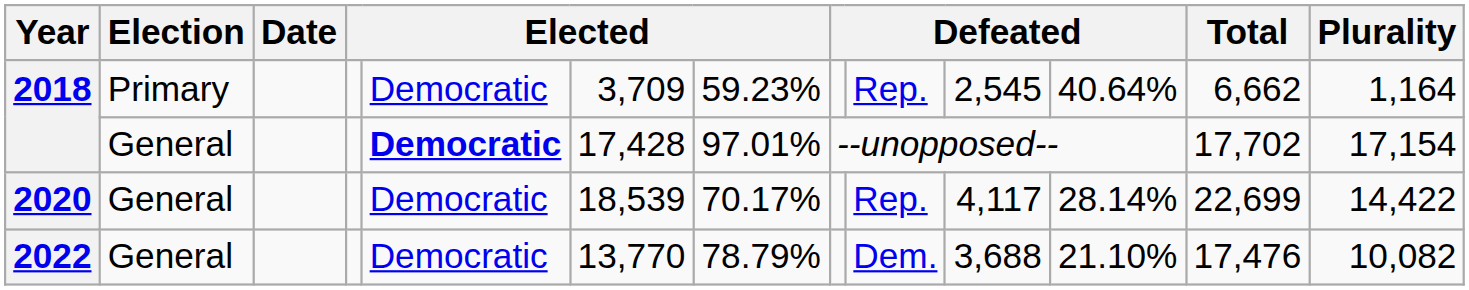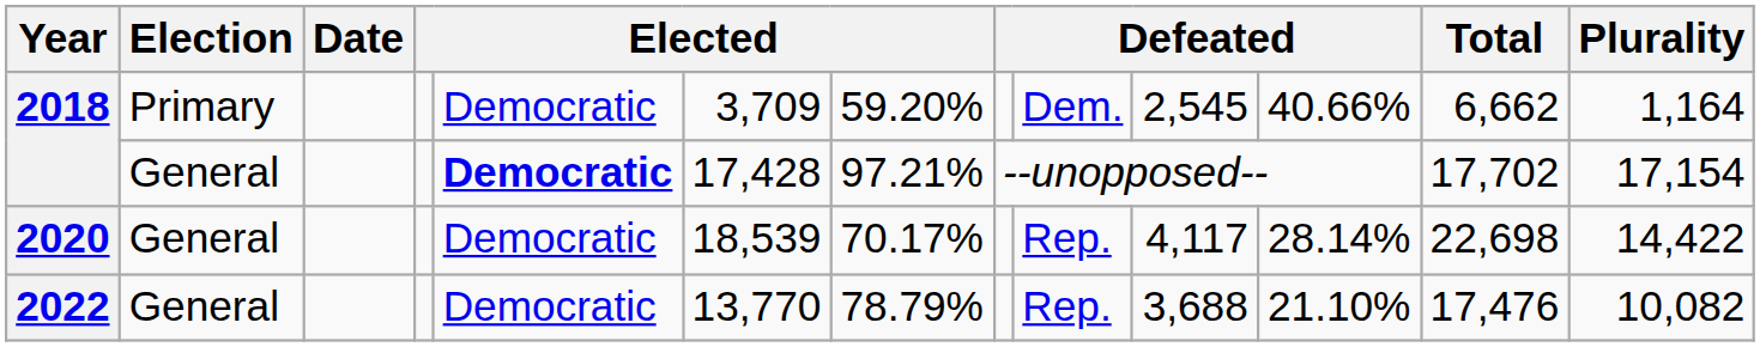 <table class="wikitable">
 <tr>
 <th>Year</th>
 <th>Election</th>
 <th>Date</th>
 <th colspan="4">Elected</th>
 <th colspan="4">Defeated</th>
 <th>Total</th>
 <th>Plurality</th>
 </tr>
 <tr>
 <th rowspan="2" valign="top"><a href='#'>2018</a></th>
 <td valign="top">Primary</td>
 <td valign="top"></td>
 <td valign="top"></td>
 <td valign="top" ><a href='#'>Democratic</a></td>
 <td valign="top" align="right">3,709</td>
-<td valign="top" align="right">59.23%</td>
+<td valign="top" align="right">59.20%</td>
 <td valign="top"></td>
-<td valign="top" ><a href='#'>Rep.</a></td>
+<td valign="top" ><a href='#'>Dem.</a></td>
 <td valign="top" align="right">2,545</td>
-<td valign="top" align="right">40.64%</td>
+<td valign="top" align="right">40.66%</td>
 <td valign="top" align="right">6,662</td>
 <td valign="top" align="right">1,164</td>
 </tr>
 <tr>
 <td>General</td>
 <td valign="top"></td>
 <td valign="top"></td>
 <td valign="top" ><strong><a href='#'>Democratic</a></strong></td>
 <td valign="top" align="right">17,428</td>
-<td valign="top" align="right">97.01%</td>
+<td valign="top" align="right">97.21%</td>
 <td colspan="4"><em>--unopposed--</em></td>
 <td valign="top" align="right">17,702</td>
 <td valign="top" align="right">17,154</td>
 </tr>
 <tr>
 <th><a href='#'>2020</a></th>
 <td>General</td>
 <td></td>
 <td></td>
 <td valign="top" ><a href='#'>Democratic</a></td>
 <td valign="top" align="right">18,539</td>
 <td valign="top" align="right">70.17%</td>
 <td></td>
 <td valign="top" ><a href='#'>Rep.</a></td>
 <td valign="top" align="right">4,117</td>
 <td valign="top" align="right">28.14%</td>
-<td valign="top" align="right">22,699</td>
+<td valign="top" align="right">22,698</td>
 <td valign="top" align="right">14,422</td>
 </tr>
 <tr>
 <th><a href='#'>2022</a></th>
 <td>General</td>
 <td></td>
 <td></td>
 <td valign="top" ><a href='#'>Democratic</a></td>
 <td valign="top" align="right">13,770</td>
 <td valign="top" align="right">78.79%</td>
 <td></td>
-<td valign="top" ><a href='#'>Dem.</a></td>
+<td valign="top" ><a href='#'>Rep.</a></td>
 <td valign="top" align="right">3,688</td>
 <td valign="top" align="right">21.10%</td>
 <td valign="top" align="right">17,476</td>
 <td valign="top" align="right">10,082</td>
 </tr>
 </table>
